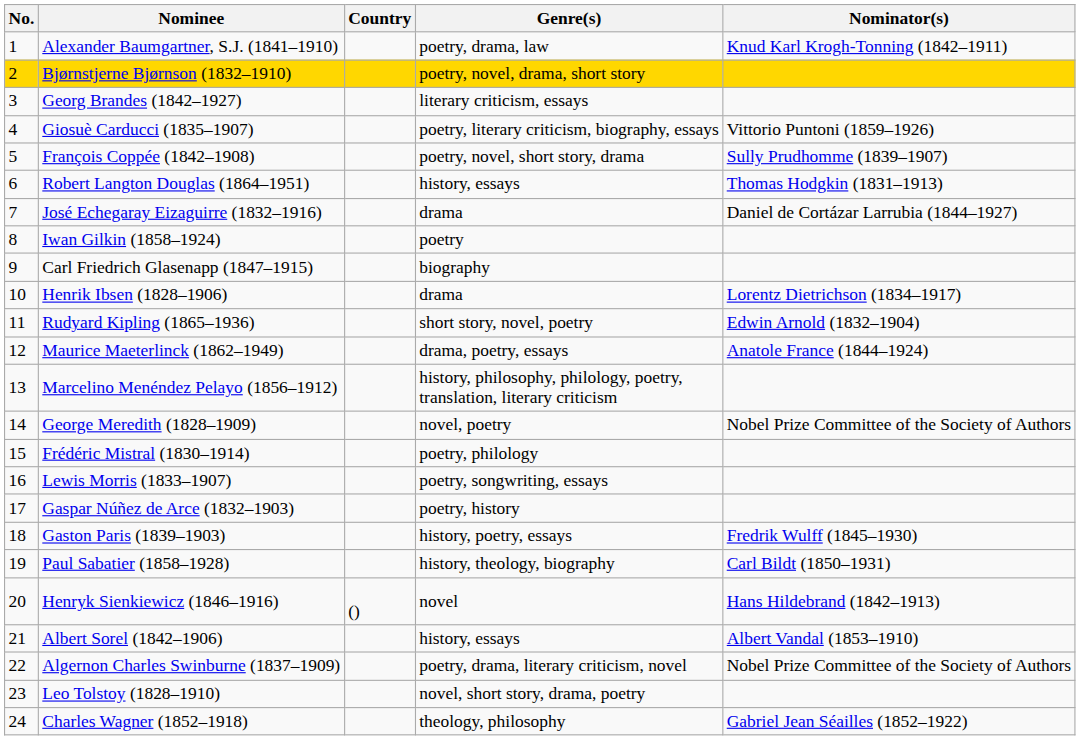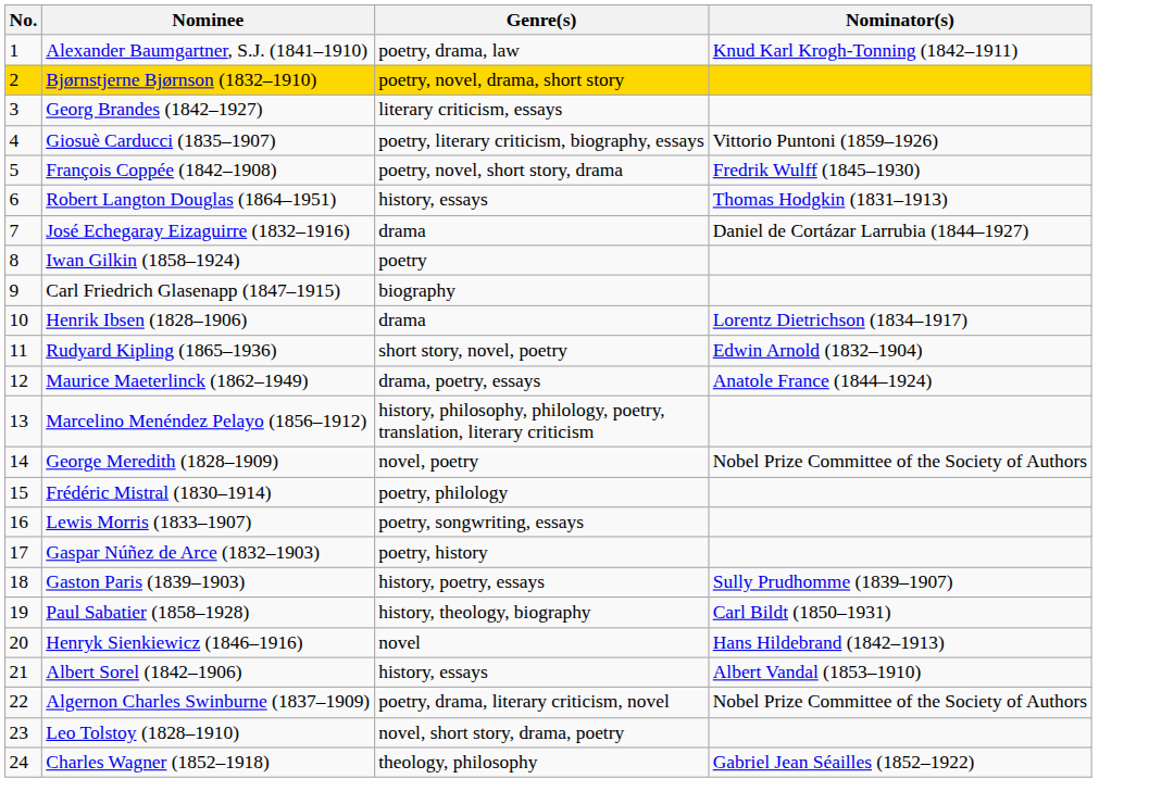 <table class="sortable wikitable mw-collapsible">
 <tr>
 <th scope=col>No.</th>
 <th scope=col>Nominee</th>
-<th scope=col>Country</th>
 <th scope=col>Genre(s)</th>
 <th scope=col>Nominator(s)</th>
 </tr>
 <tr>
 <td>1</td>
 <td><a href='#'>Alexander Baumgartner</a>, S.J. (1841–1910)</td>
-<td></td>
 <td>poetry, drama, law</td>
 <td><a href='#'>Knud Karl Krogh-Tonning</a> (1842–1911)</td>
 </tr>
 <tr>
 <td style="background:gold;white-space:nowrap">2</td>
 <td style="background:gold;white-space:nowrap"><a href='#'>Bjørnstjerne Bjørnson</a> (1832–1910)</td>
-<td style="background:gold;white-space:nowrap"></td>
 <td style="background:gold;white-space:nowrap">poetry, novel, drama, short story</td>
 <td style="background:gold;white-space:nowrap"></td>
 </tr>
 <tr>
 <td>3</td>
 <td><a href='#'>Georg Brandes</a> (1842–1927)</td>
-<td></td>
 <td>literary criticism, essays</td>
 <td></td>
 </tr>
 <tr>
 <td>4</td>
 <td><a href='#'>Giosuè Carducci</a> (1835–1907)</td>
-<td></td>
 <td>poetry, literary criticism, biography, essays</td>
 <td>Vittorio Puntoni (1859–1926)</td>
 </tr>
 <tr>
 <td>5</td>
 <td><a href='#'>François Coppée</a> (1842–1908)</td>
-<td></td>
 <td>poetry, novel, short story, drama</td>
-<td><a href='#'>Sully Prudhomme</a> (1839–1907)</td>
+<td><a href='#'>Fredrik Wulff</a> (1845–1930)</td>
 </tr>
 <tr>
 <td>6</td>
 <td><a href='#'>Robert Langton Douglas</a> (1864–1951)</td>
-<td></td>
 <td>history, essays</td>
 <td><a href='#'>Thomas Hodgkin</a> (1831–1913)</td>
 </tr>
 <tr>
 <td>7</td>
 <td><a href='#'>José Echegaray Eizaguirre</a> (1832–1916)</td>
-<td></td>
 <td>drama</td>
 <td>Daniel de Cortázar Larrubia (1844–1927)</td>
 </tr>
 <tr>
 <td>8</td>
 <td><a href='#'>Iwan Gilkin</a> (1858–1924)</td>
-<td></td>
 <td>poetry</td>
 <td></td>
 </tr>
 <tr>
 <td>9</td>
 <td>Carl Friedrich Glasenapp (1847–1915)</td>
-<td></td>
 <td>biography</td>
 <td></td>
 </tr>
 <tr>
 <td>10</td>
 <td><a href='#'>Henrik Ibsen</a> (1828–1906)</td>
-<td></td>
 <td>drama</td>
 <td><a href='#'>Lorentz Dietrichson</a> (1834–1917)</td>
 </tr>
 <tr>
 <td>11</td>
 <td><a href='#'>Rudyard Kipling</a> (1865–1936)</td>
-<td></td>
 <td>short story, novel, poetry</td>
 <td><a href='#'>Edwin Arnold</a> (1832–1904)</td>
 </tr>
 <tr>
 <td>12</td>
 <td><a href='#'>Maurice Maeterlinck</a> (1862–1949)</td>
-<td></td>
 <td>drama, poetry, essays</td>
 <td><a href='#'>Anatole France</a> (1844–1924)</td>
 </tr>
 <tr>
 <td>13</td>
 <td><a href='#'>Marcelino Menéndez Pelayo</a> (1856–1912)</td>
-<td></td>
 <td>history, philosophy, philology, poetry,<br> translation, literary criticism</td>
 <td></td>
 </tr>
 <tr>
 <td>14</td>
 <td><a href='#'>George Meredith</a> (1828–1909)</td>
-<td></td>
 <td>novel, poetry</td>
 <td>Nobel Prize Committee of the Society of Authors</td>
 </tr>
 <tr>
 <td>15</td>
 <td><a href='#'>Frédéric Mistral</a> (1830–1914)</td>
-<td></td>
 <td>poetry, philology</td>
 <td></td>
 </tr>
 <tr>
 <td>16</td>
 <td><a href='#'>Lewis Morris</a> (1833–1907)</td>
-<td></td>
 <td>poetry, songwriting, essays</td>
 <td></td>
 </tr>
 <tr>
 <td>17</td>
 <td><a href='#'>Gaspar Núñez de Arce</a> (1832–1903)</td>
-<td></td>
 <td>poetry, history</td>
 <td></td>
 </tr>
 <tr>
 <td>18</td>
 <td><a href='#'>Gaston Paris</a> (1839–1903)</td>
-<td></td>
 <td>history, poetry, essays</td>
-<td><a href='#'>Fredrik Wulff</a> (1845–1930)</td>
+<td><a href='#'>Sully Prudhomme</a> (1839–1907)</td>
 </tr>
 <tr>
 <td>19</td>
 <td><a href='#'>Paul Sabatier</a> (1858–1928)</td>
-<td></td>
 <td>history, theology, biography</td>
 <td><a href='#'>Carl Bildt</a> (1850–1931)</td>
 </tr>
 <tr>
 <td>20</td>
 <td><a href='#'>Henryk Sienkiewicz</a> (1846–1916)</td>
-<td><br>()</td>
 <td>novel</td>
 <td><a href='#'>Hans Hildebrand</a> (1842–1913)</td>
 </tr>
 <tr>
 <td>21</td>
 <td><a href='#'>Albert Sorel</a> (1842–1906)</td>
-<td></td>
 <td>history, essays</td>
 <td><a href='#'>Albert Vandal</a> (1853–1910)</td>
 </tr>
 <tr>
 <td>22</td>
 <td><a href='#'>Algernon Charles Swinburne</a> (1837–1909)</td>
-<td></td>
 <td>poetry, drama, literary criticism, novel</td>
 <td>Nobel Prize Committee of the Society of Authors</td>
 </tr>
 <tr>
 <td>23</td>
 <td><a href='#'>Leo Tolstoy</a> (1828–1910)</td>
-<td></td>
 <td>novel, short story, drama, poetry</td>
 <td></td>
 </tr>
 <tr>
 <td>24</td>
 <td><a href='#'>Charles Wagner</a> (1852–1918)</td>
-<td></td>
 <td>theology, philosophy</td>
 <td><a href='#'>Gabriel Jean Séailles</a> (1852–1922)</td>
 </tr>
 </table>
